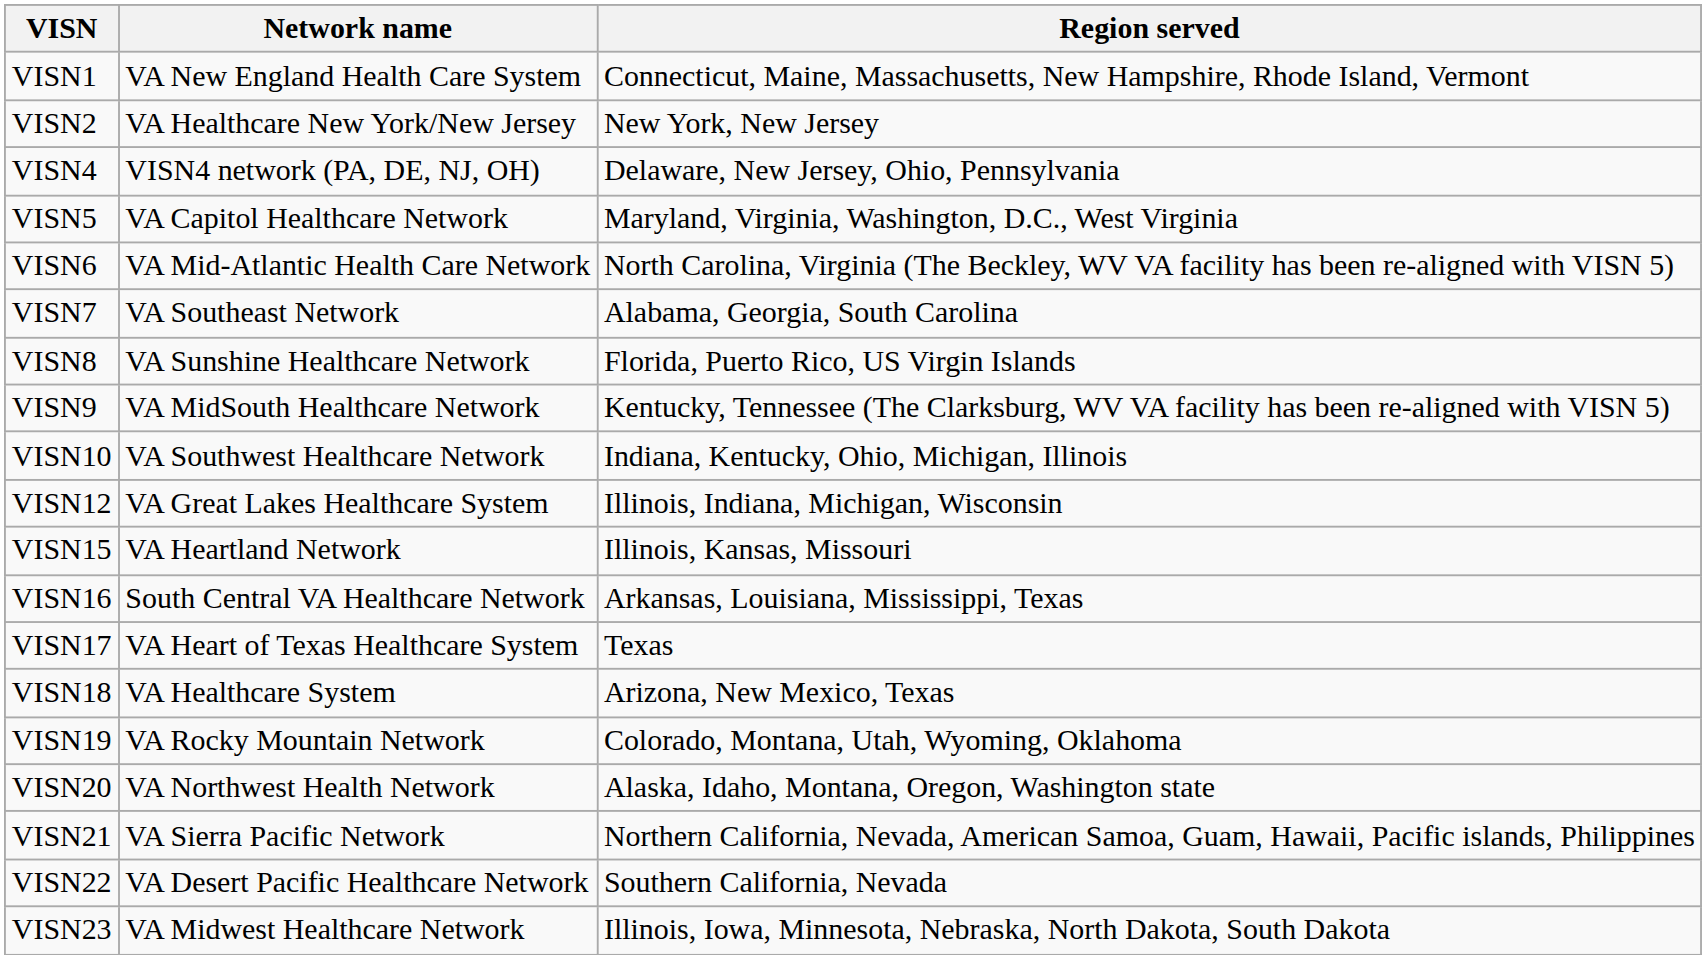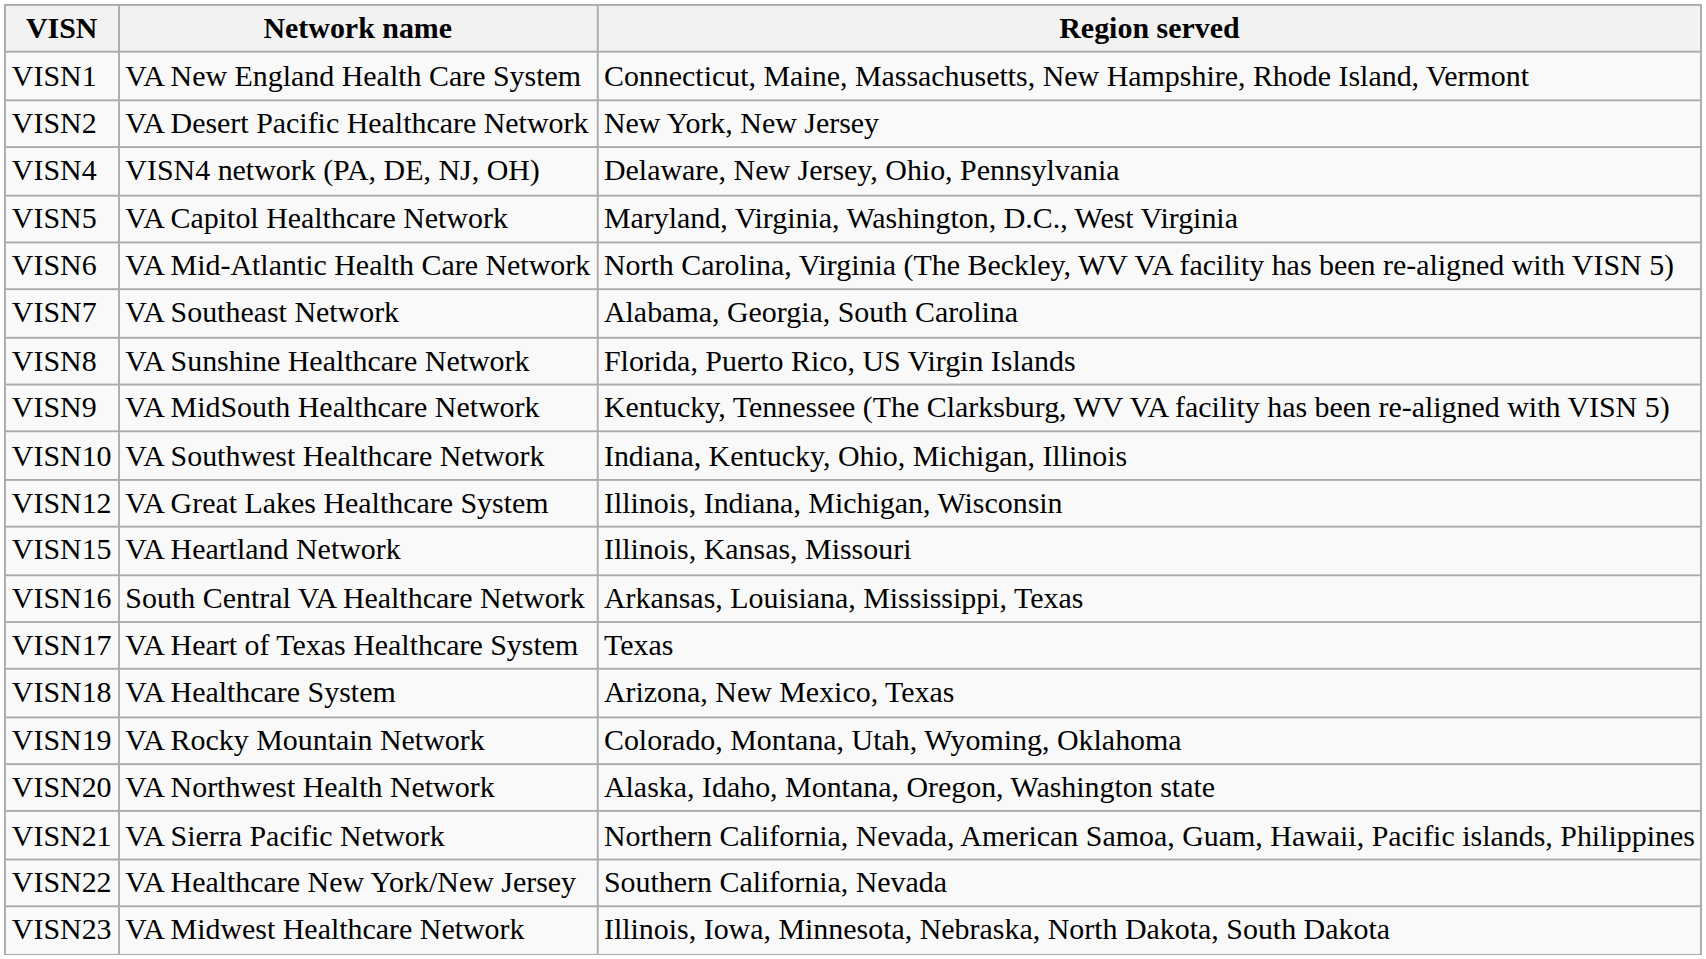 <table class="wikitable">
 <tr>
 <th>VISN</th>
 <th>Network name</th>
 <th>Region served</th>
 </tr>
 <tr>
 <td>VISN1</td>
 <td>VA New England Health Care System</td>
 <td>Connecticut, Maine, Massachusetts, New Hampshire, Rhode Island, Vermont</td>
 </tr>
 <tr>
 <td>VISN2</td>
-<td>VA Healthcare New York/New Jersey</td>
+<td>VA Desert Pacific Healthcare Network</td>
 <td>New York, New Jersey</td>
 </tr>
 <tr>
 <td>VISN4</td>
 <td>VISN4 network (PA, DE, NJ, OH)</td>
 <td>Delaware, New Jersey, Ohio, Pennsylvania</td>
 </tr>
 <tr>
 <td>VISN5</td>
 <td>VA Capitol Healthcare Network</td>
 <td>Maryland, Virginia, Washington, D.C., West Virginia</td>
 </tr>
 <tr>
 <td>VISN6</td>
 <td>VA Mid-Atlantic Health Care Network</td>
 <td>North Carolina, Virginia (The Beckley, WV VA facility has been re-aligned with VISN 5)</td>
 </tr>
 <tr>
 <td>VISN7</td>
 <td>VA Southeast Network</td>
 <td>Alabama, Georgia, South Carolina</td>
 </tr>
 <tr>
 <td>VISN8</td>
 <td>VA Sunshine Healthcare Network</td>
 <td>Florida, Puerto Rico, US Virgin Islands</td>
 </tr>
 <tr>
 <td>VISN9</td>
 <td>VA MidSouth Healthcare Network</td>
 <td>Kentucky, Tennessee (The Clarksburg, WV VA facility has been re-aligned with VISN 5)</td>
 </tr>
 <tr>
 <td>VISN10</td>
 <td>VA Southwest Healthcare Network</td>
 <td>Indiana, Kentucky, Ohio, Michigan, Illinois</td>
 </tr>
 <tr>
 <td>VISN12</td>
 <td>VA Great Lakes Healthcare System</td>
 <td>Illinois, Indiana, Michigan, Wisconsin</td>
 </tr>
 <tr>
 <td>VISN15</td>
 <td>VA Heartland Network</td>
 <td>Illinois, Kansas, Missouri</td>
 </tr>
 <tr>
 <td>VISN16</td>
 <td>South Central VA Healthcare Network</td>
 <td>Arkansas, Louisiana, Mississippi, Texas</td>
 </tr>
 <tr>
 <td>VISN17</td>
 <td>VA Heart of Texas Healthcare System</td>
 <td>Texas</td>
 </tr>
 <tr>
 <td>VISN18</td>
 <td>VA Healthcare System</td>
 <td>Arizona, New Mexico, Texas</td>
 </tr>
 <tr>
 <td>VISN19</td>
 <td>VA Rocky Mountain Network</td>
 <td>Colorado, Montana, Utah, Wyoming, Oklahoma</td>
 </tr>
 <tr>
 <td>VISN20</td>
 <td>VA Northwest Health Network</td>
 <td>Alaska, Idaho, Montana, Oregon, Washington state</td>
 </tr>
 <tr>
 <td>VISN21</td>
 <td>VA Sierra Pacific Network</td>
 <td>Northern California, Nevada, American Samoa, Guam, Hawaii, Pacific islands, Philippines</td>
 </tr>
 <tr>
 <td>VISN22</td>
-<td>VA Desert Pacific Healthcare Network</td>
+<td>VA Healthcare New York/New Jersey</td>
 <td>Southern California, Nevada</td>
 </tr>
 <tr>
 <td>VISN23</td>
 <td>VA Midwest Healthcare Network</td>
 <td>Illinois, Iowa, Minnesota, Nebraska, North Dakota, South Dakota</td>
 </tr>
 <tr>
 </tr>
 </table>
